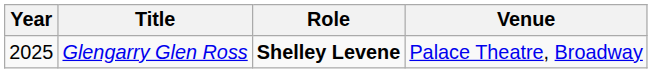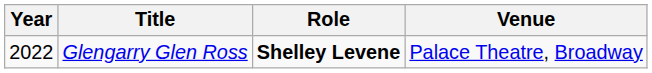 <table class="wikitable">
 <tr>
 <th>Year</th>
 <th>Title</th>
 <th>Role</th>
 <th>Venue</th>
 </tr>
 <tr>
-<td>2025</td>
+<td>2022</td>
 <td><em><a href='#'>Glengarry Glen Ross</a></em></td>
 <td><strong>Shelley Levene</strong></td>
 <td><a href='#'>Palace Theatre</a>, <a href='#'>Broadway</a></td>
 </tr>
 </table>
